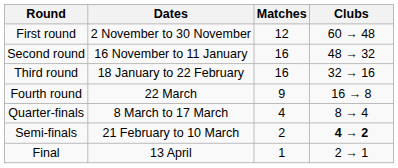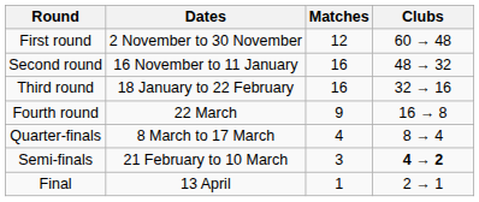 <table class="wikitable">
 <tr>
 <th>Round</th>
 <th>Dates</th>
 <th>Matches</th>
 <th width=100>Clubs</th>
 </tr>
 <tr align=center>
 <td>First round</td>
 <td>2 November to 30 November</td>
 <td>12</td>
 <td>60 → 48</td>
 </tr>
 <tr align=center>
 <td>Second round</td>
 <td>16 November to 11 January</td>
 <td>16</td>
 <td>48 → 32</td>
 </tr>
 <tr align=center>
 <td>Third round</td>
 <td>18 January to 22 February</td>
 <td>16</td>
 <td>32 → 16</td>
 </tr>
 <tr align=center>
 <td>Fourth round</td>
 <td>22 March</td>
 <td>9</td>
 <td>16 → 8</td>
 </tr>
 <tr align=center>
 <td>Quarter-finals</td>
 <td>8 March to 17 March</td>
 <td>4</td>
 <td>8 → 4</td>
 </tr>
 <tr align=center>
 <td>Semi-finals</td>
 <td>21 February to 10 March</td>
-<td>2</td>
+<td>3</td>
 <td><strong>4 → 2</strong></td>
 </tr>
 <tr align=center>
 <td>Final</td>
 <td>13 April</td>
 <td>1</td>
 <td>2 → 1</td>
 </tr>
 </table>
